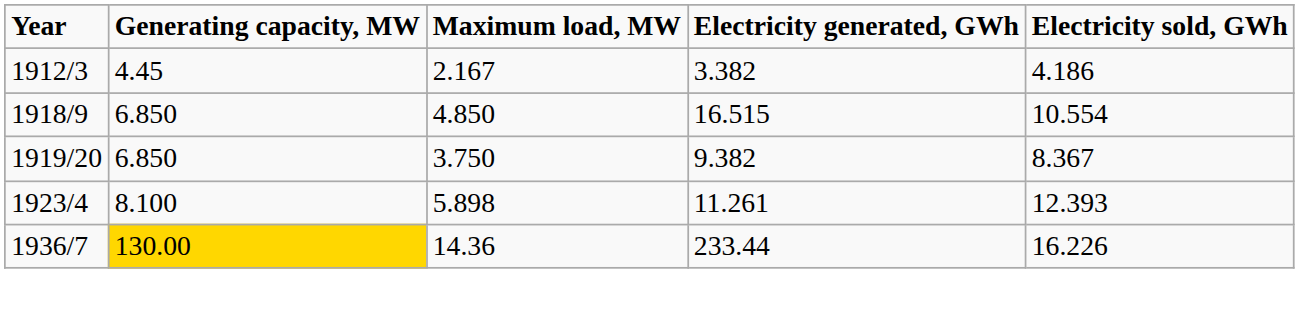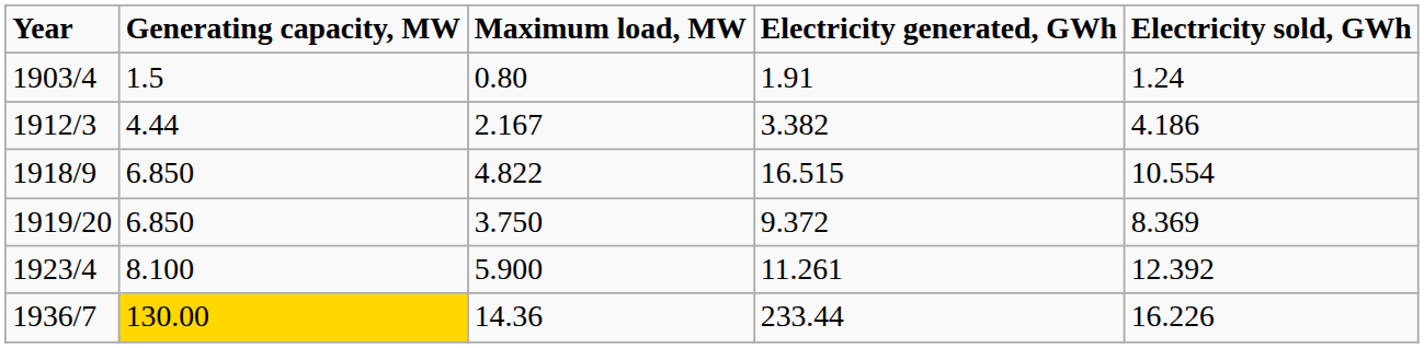 <table class="wikitable">
 <tr>
 <td><strong>Year</strong></td>
 <td><strong>Generating  capacity, MW</strong></td>
 <td><strong>Maximum  load, MW</strong></td>
 <td><strong>Electricity  generated, GWh</strong></td>
 <td><strong>Electricity  sold, GWh</strong></td>
 </tr>
 <tr>
+<td>1903/4</td>
+<td>1.5</td>
+<td>0.80</td>
+<td>1.91</td>
+<td>1.24</td>
+</tr>
+<tr>
 <td>1912/3</td>
-<td>4.45</td>
+<td>4.44</td>
 <td>2.167</td>
 <td>3.382</td>
 <td>4.186</td>
 </tr>
 <tr>
 <td>1918/9</td>
 <td>6.850</td>
-<td>4.850</td>
+<td>4.822</td>
 <td>16.515</td>
 <td>10.554</td>
 </tr>
 <tr>
 <td>1919/20</td>
 <td>6.850</td>
 <td>3.750</td>
-<td>9.382</td>
-<td>8.367</td>
+<td>9.372</td>
+<td>8.369</td>
 </tr>
 <tr>
 <td>1923/4</td>
 <td>8.100</td>
-<td>5.898</td>
+<td>5.900</td>
 <td>11.261</td>
-<td>12.393</td>
+<td>12.392</td>
 </tr>
 <tr>
 <td>1936/7</td>
 <td style="background: gold;">130.00</td>
 <td>14.36</td>
 <td>233.44</td>
 <td>16.226</td>
 </tr>
 </table>
